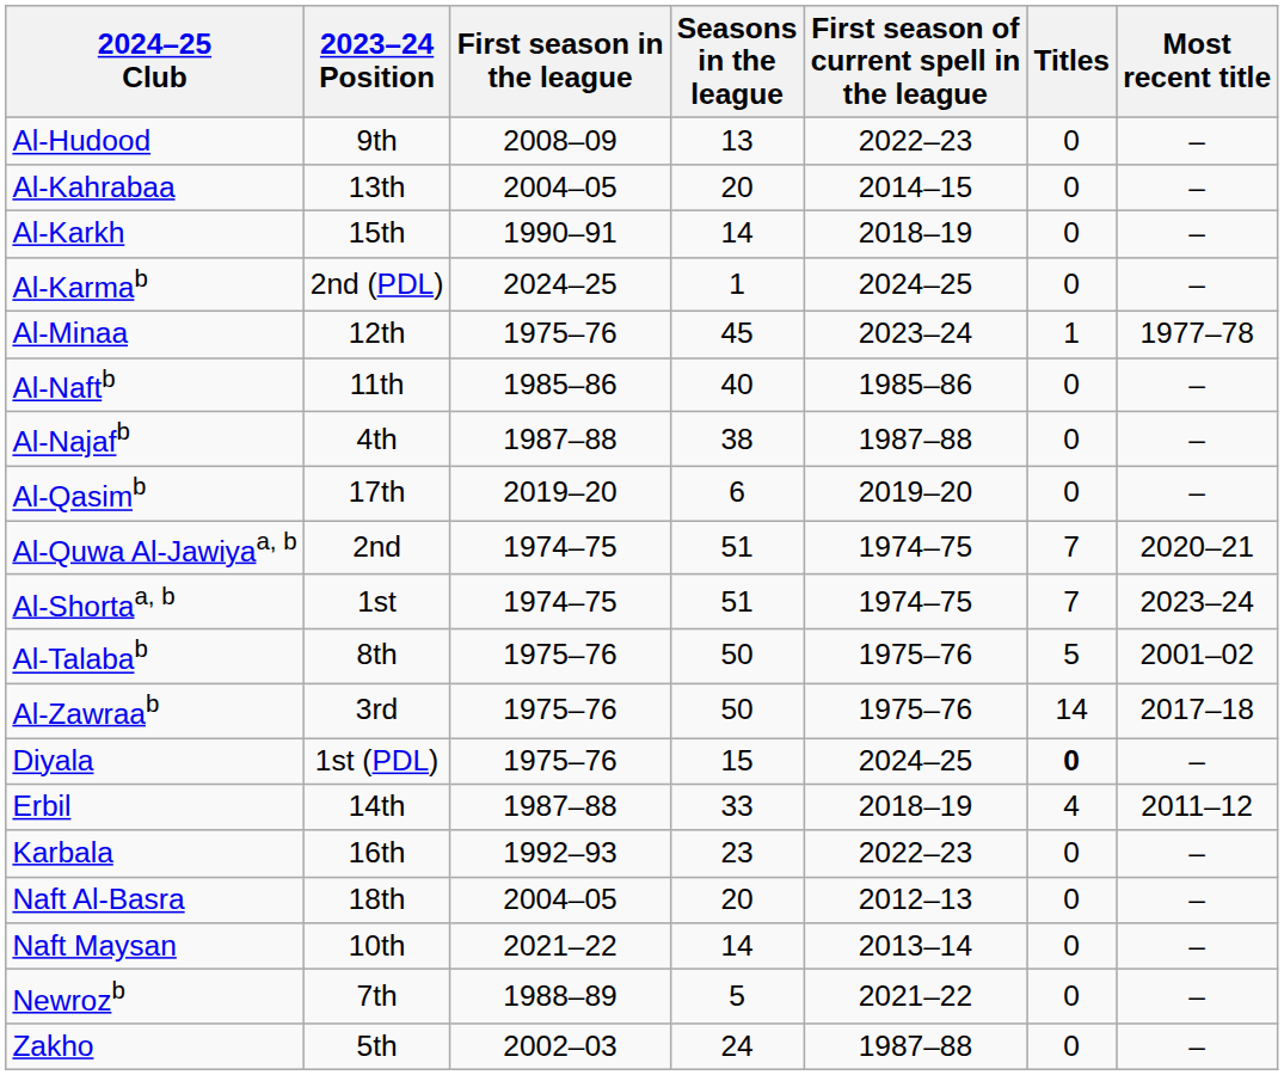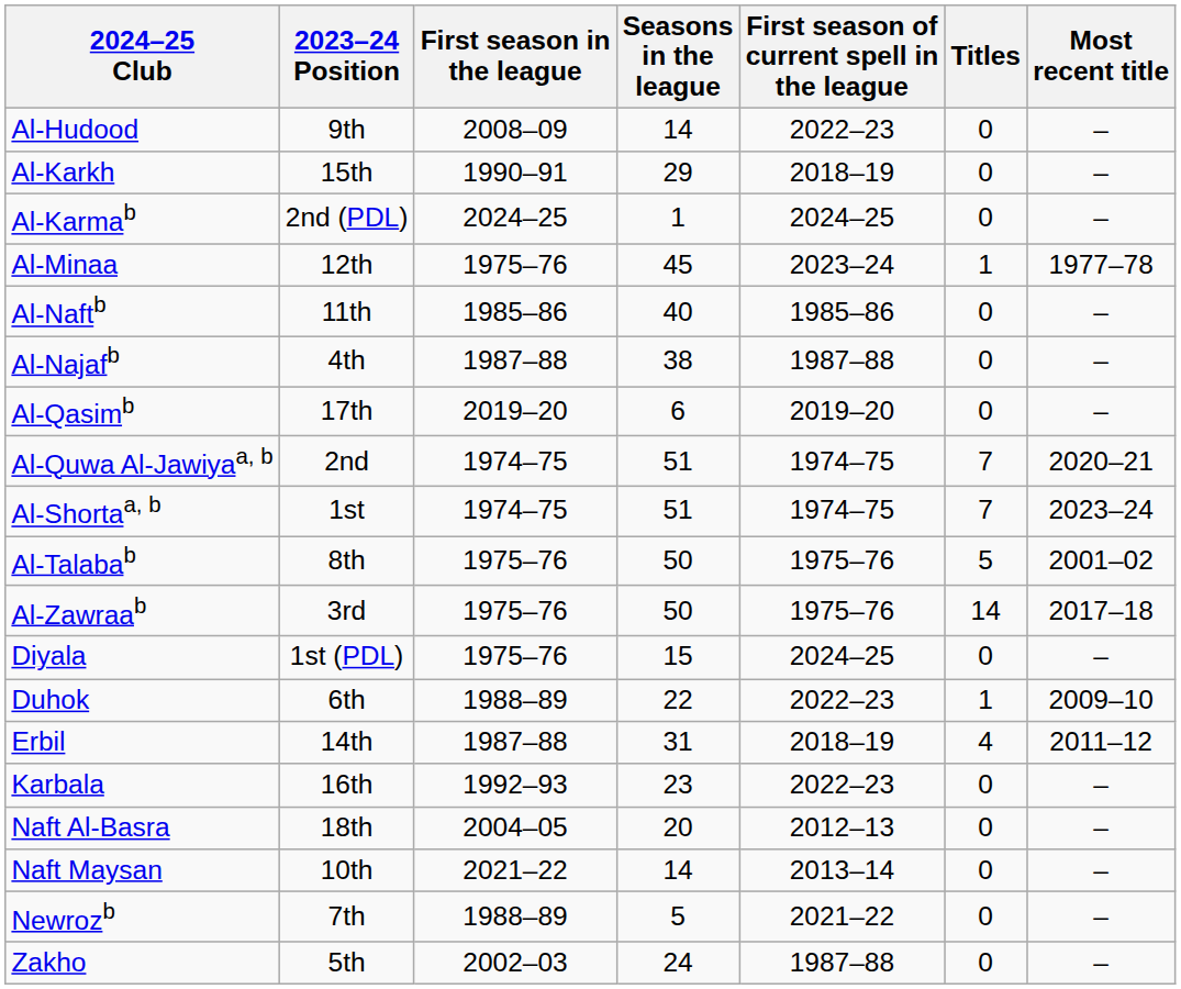 <table class="wikitable sortable" style="text-align:center">
 <tr>
 <th><a href='#'>2024–25</a><br>Club</th>
 <th><a href='#'>2023–24</a><br>Position</th>
 <th>First season in<br>the league</th>
 <th>Seasons<br>in the<br>league</th>
 <th>First season of<br>current spell in<br>the league</th>
 <th>Titles</th>
 <th>Most<br>recent title</th>
 </tr>
 <tr>
 <td style="text-align:left"><a href='#'>Al-Hudood</a></td>
 <td>9th</td>
 <td>2008–09</td>
-<td>13</td>
+<td>14</td>
 <td>2022–23</td>
-<td>0</td>
-<td>–</td>
-</tr>
-<tr>
-<td style="text-align:left"><a href='#'>Al-Kahrabaa</a></td>
-<td>13th</td>
-<td>2004–05</td>
-<td>20</td>
-<td>2014–15</td>
 <td>0</td>
 <td>–</td>
 </tr>
 <tr>
 <td style="text-align:left"><a href='#'>Al-Karkh</a></td>
 <td>15th</td>
 <td>1990–91</td>
-<td>14</td>
+<td>29</td>
 <td>2018–19</td>
 <td>0</td>
 <td>–</td>
 </tr>
 <tr>
 <td style="text-align:left"><a href='#'>Al-Karma</a><sup>b</sup></td>
 <td>2nd (<a href='#'>PDL</a>)</td>
 <td>2024–25</td>
 <td>1</td>
 <td>2024–25</td>
 <td>0</td>
 <td>–</td>
 </tr>
 <tr>
 <td style="text-align:left"><a href='#'>Al-Minaa</a></td>
 <td>12th</td>
 <td>1975–76</td>
 <td>45</td>
 <td>2023–24</td>
 <td>1</td>
 <td>1977–78</td>
 </tr>
 <tr>
 <td style="text-align:left"><a href='#'>Al-Naft</a><sup>b</sup></td>
 <td>11th</td>
 <td>1985–86</td>
 <td>40</td>
 <td>1985–86</td>
 <td>0</td>
 <td>–</td>
 </tr>
 <tr>
 <td style="text-align:left"><a href='#'>Al-Najaf</a><sup>b</sup></td>
 <td>4th</td>
 <td>1987–88</td>
 <td>38</td>
 <td>1987–88</td>
 <td>0</td>
 <td>–</td>
 </tr>
 <tr>
 <td style="text-align:left"><a href='#'>Al-Qasim</a><sup>b</sup></td>
 <td>17th</td>
 <td>2019–20</td>
 <td>6</td>
 <td>2019–20</td>
 <td>0</td>
 <td>–</td>
 </tr>
 <tr>
 <td style="text-align:left"><a href='#'>Al-Quwa Al-Jawiya</a><sup>a, b</sup></td>
 <td>2nd</td>
 <td>1974–75</td>
 <td>51</td>
 <td>1974–75</td>
 <td>7</td>
 <td>2020–21</td>
 </tr>
 <tr>
 <td style="text-align:left"><a href='#'>Al-Shorta</a><sup>a, b</sup></td>
 <td>1st</td>
 <td>1974–75</td>
 <td>51</td>
 <td>1974–75</td>
 <td>7</td>
 <td>2023–24</td>
 </tr>
 <tr>
 <td style="text-align:left"><a href='#'>Al-Talaba</a><sup>b</sup></td>
 <td>8th</td>
 <td>1975–76</td>
 <td>50</td>
 <td>1975–76</td>
 <td>5</td>
 <td>2001–02</td>
 </tr>
 <tr>
 <td style="text-align:left"><a href='#'>Al-Zawraa</a><sup>b</sup></td>
 <td>3rd</td>
 <td>1975–76</td>
 <td>50</td>
 <td>1975–76</td>
 <td>14</td>
 <td>2017–18</td>
 </tr>
 <tr>
 <td style="text-align:left"><a href='#'>Diyala</a></td>
 <td>1st (<a href='#'>PDL</a>)</td>
 <td>1975–76</td>
 <td>15</td>
 <td>2024–25</td>
-<td><strong>0</strong></td>
+<td>0</td>
 <td>–</td>
+</tr>
+<tr>
+<td style="text-align:left"><a href='#'>Duhok</a></td>
+<td>6th</td>
+<td>1988–89</td>
+<td>22</td>
+<td>2022–23</td>
+<td>1</td>
+<td>2009–10</td>
 </tr>
 <tr>
 <td style="text-align:left"><a href='#'>Erbil</a></td>
 <td>14th</td>
 <td>1987–88</td>
-<td>33</td>
+<td>31</td>
 <td>2018–19</td>
 <td>4</td>
 <td>2011–12</td>
 </tr>
 <tr>
 <td style="text-align:left"><a href='#'>Karbala</a></td>
 <td>16th</td>
 <td>1992–93</td>
 <td>23</td>
 <td>2022–23</td>
 <td>0</td>
 <td>–</td>
 </tr>
 <tr>
 <td style="text-align:left"><a href='#'>Naft Al-Basra</a></td>
 <td>18th</td>
 <td>2004–05</td>
 <td>20</td>
 <td>2012–13</td>
 <td>0</td>
 <td>–</td>
 </tr>
 <tr>
 <td style="text-align:left"><a href='#'>Naft Maysan</a></td>
 <td>10th</td>
 <td>2021–22</td>
 <td>14</td>
 <td>2013–14</td>
 <td>0</td>
 <td>–</td>
 </tr>
 <tr>
 <td style="text-align:left"><a href='#'>Newroz</a><sup>b</sup></td>
 <td>7th</td>
 <td>1988–89</td>
 <td>5</td>
 <td>2021–22</td>
 <td>0</td>
 <td>–</td>
 </tr>
 <tr>
 <td style="text-align:left"><a href='#'>Zakho</a></td>
 <td>5th</td>
 <td>2002–03</td>
 <td>24</td>
 <td>1987–88</td>
 <td>0</td>
 <td>–</td>
 </tr>
 </table>
